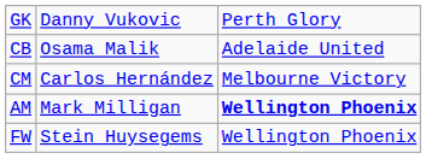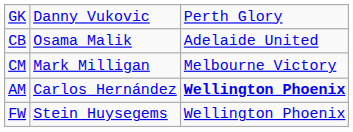 <table class="wikitable">
 <tr>
 <td><a href='#'>GK</a></td>
 <td> <a href='#'>Danny Vukovic</a></td>
 <td><a href='#'>Perth Glory</a></td>
 </tr>
 <tr>
 <td><a href='#'>CB</a></td>
 <td> <a href='#'>Osama Malik</a></td>
 <td><a href='#'>Adelaide United</a></td>
 </tr>
 <tr>
 <td><a href='#'>CM</a></td>
-<td> <a href='#'>Carlos Hernández</a></td>
+<td> <a href='#'>Mark Milligan</a></td>
 <td><a href='#'>Melbourne Victory</a></td>
 </tr>
 <tr>
 <td><a href='#'>AM</a></td>
-<td> <a href='#'>Mark Milligan</a></td>
+<td> <a href='#'>Carlos Hernández</a></td>
 <td><strong><a href='#'>Wellington Phoenix</a></strong></td>
 </tr>
 <tr>
 <td><a href='#'>FW</a></td>
 <td> <a href='#'>Stein Huysegems</a></td>
 <td><a href='#'>Wellington Phoenix</a></td>
 </tr>
 </table>
